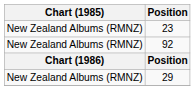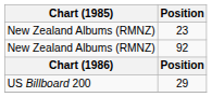 <table class="wikitable sortable">
 <tr>
 <th>Chart (1985)</th>
 <th>Position</th>
 </tr>
 <tr>
 <td>New Zealand Albums (RMNZ)</td>
 <td style="text-align:center;">23</td>
 </tr>
 <tr>
 <td>New Zealand Albums (RMNZ)</td>
 <td style="text-align:center;">92</td>
 </tr>
 <tr>
 <th>Chart (1986)</th>
 <th>Position</th>
 </tr>
 <tr>
-<td>New Zealand Albums (RMNZ)</td>
+<td>US <em>Billboard</em> 200</td>
 <td style="text-align:center;">29</td>
 </tr>
 <tr>
 </tr>
 </table>
